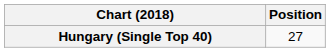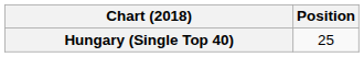 <table class="wikitable sortable plainrowheaders" style="text-align:center">
 <tr>
 <th scope="col" style="width:19em;">Chart (2018)</th>
 <th scope="col">Position</th>
 </tr>
 <tr>
 <th scope="row">Hungary (Single Top 40)</th>
-<td>27</td>
+<td>25</td>
 </tr>
 </table>
